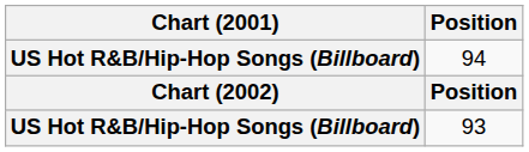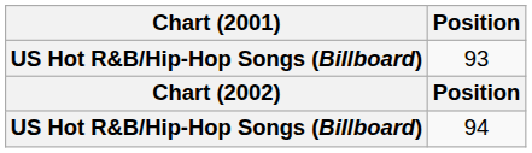 <table class="wikitable plainrowheaders">
 <tr>
 <th>Chart (2001)</th>
 <th>Position</th>
 </tr>
 <tr>
 <th scope="row">US Hot R&B/Hip-Hop Songs (<em>Billboard</em>)</th>
-<td align="center">94</td>
+<td align="center">93</td>
 </tr>
 <tr>
 <th>Chart (2002)</th>
 <th>Position</th>
 </tr>
 <tr>
 <th scope="row">US Hot R&B/Hip-Hop Songs (<em>Billboard</em>)</th>
-<td align="center">93</td>
+<td align="center">94</td>
 </tr>
 </table>
